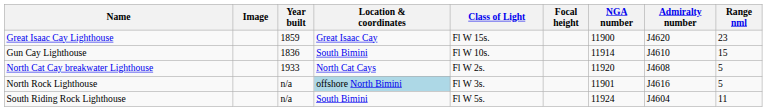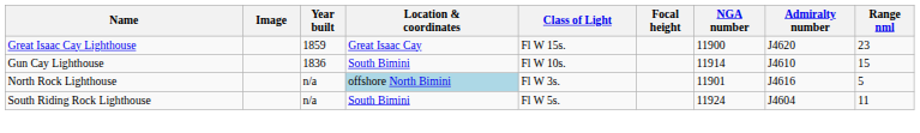 <table class="wikitable sortable" style="width:100%">
 <tr>
 <th>Name</th>
 <th>Image</th>
 <th>Year<br>built<br></th>
 <th>Location &<br> coordinates</th>
 <th><a href='#'>Class of Light</a><br></th>
 <th>Focal<br>height<br></th>
 <th><a href='#'>NGA</a><br>number<br></th>
 <th><a href='#'>Admiralty</a><br>number<br></th>
 <th>Range<br><a href='#'>nml</a><br></th>
 </tr>
 <tr>
 <td><a href='#'>Great Isaac Cay Lighthouse</a></td>
 <td></td>
 <td>1859</td>
 <td><a href='#'>Great Isaac Cay</a><br></td>
 <td>Fl W 15s.</td>
 <td></td>
 <td>11900</td>
 <td>J4620</td>
 <td>23</td>
 </tr>
 <tr>
 <td>Gun Cay Lighthouse</td>
 <td></td>
 <td>1836</td>
 <td><a href='#'>South Bimini</a><br></td>
 <td>Fl W 10s.</td>
 <td></td>
 <td>11914</td>
 <td>J4610</td>
 <td>15</td>
 </tr>
 <tr>
-<td><a href='#'>North Cat Cay breakwater Lighthouse</a></td>
-<td></td>
-<td>1933</td>
-<td><a href='#'>North Cat Cays</a><br> </td>
-<td>Fl W 2s.</td>
-<td></td>
-<td>11920</td>
-<td>J4608</td>
-<td>5</td>
-</tr>
-<tr>
 <td>North Rock Lighthouse</td>
 <td></td>
 <td>n/a</td>
 <td style="background: lightblue;">offshore <a href='#'>North Bimini</a><br></td>
 <td>Fl W 3s.</td>
 <td></td>
 <td>11901</td>
 <td>J4616</td>
 <td>5</td>
 </tr>
 <tr>
 <td>South Riding Rock Lighthouse</td>
 <td></td>
 <td>n/a</td>
 <td><a href='#'>South Bimini</a><br></td>
 <td>Fl W 5s.</td>
 <td></td>
 <td>11924</td>
 <td>J4604</td>
 <td>11</td>
 </tr>
 </table>
